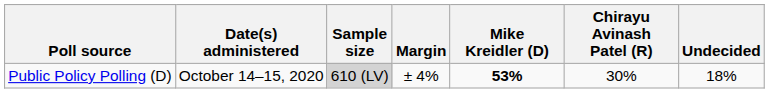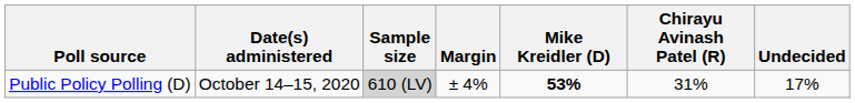 <table class="wikitable" style="font-size:90%;text-align:center;">
 <tr valign=bottom>
 <th>Poll source</th>
 <th>Date(s)<br>administered</th>
 <th>Sample<br>size</th>
 <th>Margin<br></th>
 <th style="width:100px;">Mike<br>Kreidler (D)</th>
 <th style="width:100px;">Chirayu Avinash<br>Patel (R)</th>
 <th>Undecided</th>
 </tr>
 <tr>
 <td style="text-align:left;"><a href='#'>Public Policy Polling</a> (D)</td>
 <td>October 14–15, 2020</td>
 <td style="background: lightgrey;">610 (LV)</td>
 <td>± 4%</td>
 <td><strong>53%</strong></td>
-<td>30%</td>
-<td>18%</td>
+<td>31%</td>
+<td>17%</td>
 </tr>
 </table>
